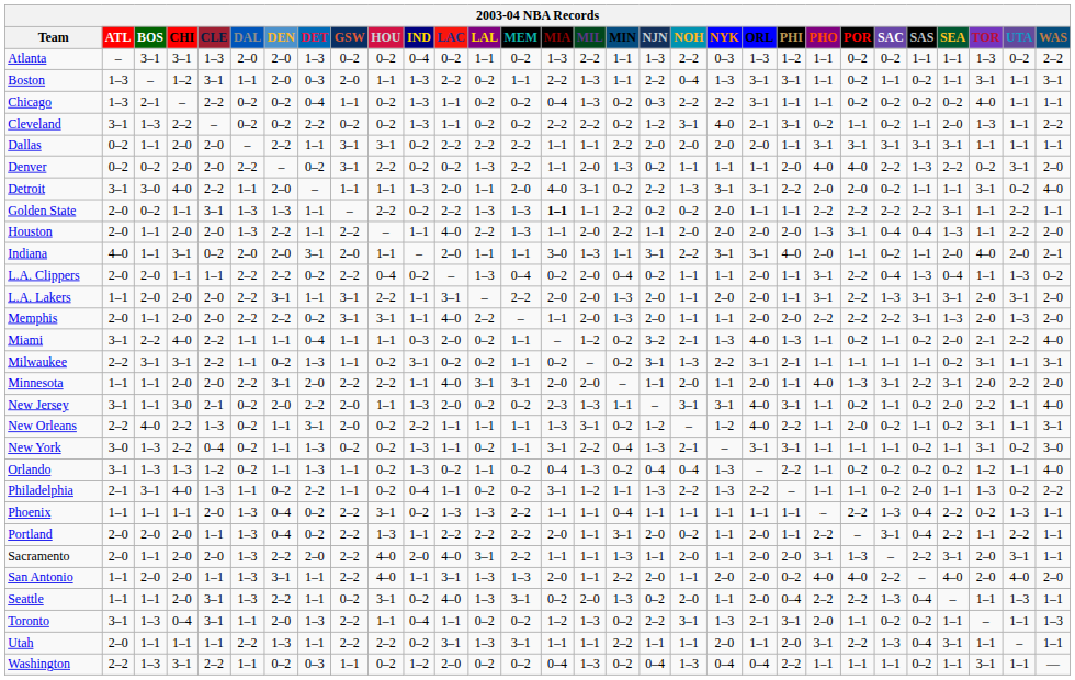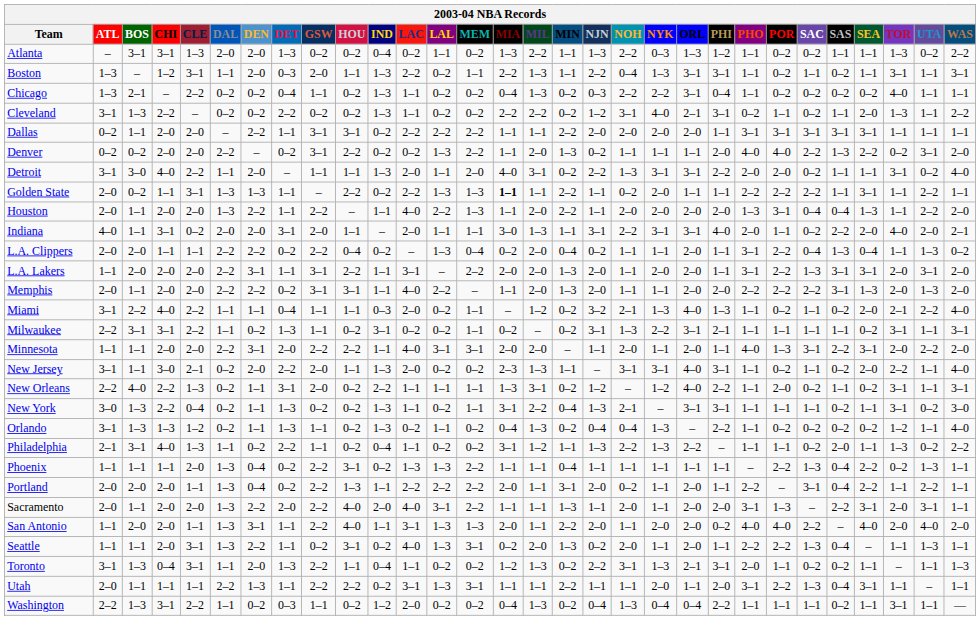 <table class="wikitable" style="font-size:90%; text-align:center;">
 <tr>
 <th colspan=30>2003-04 NBA Records</th>
 </tr>
 <tr>
 <th width=100>Team</th>
 <th style="background:#FF0000;color:#FFFFFF;width=35">ATL</th>
 <th style="background:#006400;color:#FFFFFF;width=35">BOS</th>
 <th style="background:#FF0000;color:#000000;width=35">CHI</th>
 <th style="background:#9F1F32;color:#001D43;width=35">CLE</th>
 <th style="background:#0055BA;color:#898D8F;width=35">DAL</th>
 <th style="background:#4C92CC;color:#FDB827;width=35">DEN</th>
 <th style="background:#006BB7;color:#ED164B;width=35">DET</th>
 <th style="background:#072E63;color:#DC5A34;width=35">GSW</th>
 <th style="background:#D31145;color:#CBD4D8;width=35">HOU</th>
 <th style="background:#000080;color:#FFD700;width=35">IND</th>
 <th style="background:#F9160D;color:#1A2E8B;width=35">LAC</th>
 <th style="background:#800080;color:#FFD700;width=35">LAL</th>
 <th style="background:#000000;color:#0CB2AC;width=35">MEM</th>
 <th style="background:#000000;color:#8B0000;width=35">MIA</th>
 <th style="background:#00471B;color:#5C378A;width=35">MIL</th>
 <th style="background:#044D80;color:#000000;width=35">MIN</th>
 <th style="background:#12305B;color:#C4CED4;width=35">NJN</th>
 <th style="background:#0093B1;color:#FDB827;width=35">NOH</th>
 <th style="background:#0000FF;color:#FF8C00;width=35">NYK</th>
 <th style="background:#0000FF;color:#000000;width=35">ORL</th>
 <th style="background:#000000;color:#BB9754;width=35">PHI</th>
 <th style="background:#800080;color:#FF4500;width=35">PHO</th>
 <th style="background:#000000;color:#FF0000;width=35">POR</th>
 <th style="background:#6846A8;color:#FFFFFF;width=35">SAC</th>
 <th style="background:#000000;color:#C0C0C0;width=35">SAS</th>
 <th style="background:#005831;color:#FFC322;width=35">SEA</th>
 <th style="background:#7436BF;color:#BE0F34;width=35">TOR</th>
 <th style="background:#644A9C;color:#149BC7;width=35">UTA</th>
 <th style="background:#044D7D;color:#BC7A44;width=35">WAS</th>
 </tr>
 <tr>
 <td style="text-align:left;"><a href='#'>Atlanta</a></td>
 <td>–</td>
 <td>3–1</td>
 <td>3–1</td>
 <td>1–3</td>
 <td>2–0</td>
 <td>2–0</td>
 <td>1–3</td>
 <td>0–2</td>
 <td>0–2</td>
 <td>0–4</td>
 <td>0–2</td>
 <td>1–1</td>
 <td>0–2</td>
 <td>1–3</td>
 <td>2–2</td>
 <td>1–1</td>
 <td>1–3</td>
 <td>2–2</td>
 <td>0–3</td>
 <td>1–3</td>
 <td>1–2</td>
 <td>1–1</td>
 <td>0–2</td>
 <td>0–2</td>
 <td>1–1</td>
 <td>1–1</td>
 <td>1–3</td>
 <td>0–2</td>
 <td>2–2</td>
 </tr>
 <tr>
 <td style="text-align:left;"><a href='#'>Boston</a></td>
 <td>1–3</td>
 <td>–</td>
 <td>1–2</td>
 <td>3–1</td>
 <td>1–1</td>
 <td>2–0</td>
 <td>0–3</td>
 <td>2–0</td>
 <td>1–1</td>
 <td>1–3</td>
 <td>2–2</td>
 <td>0–2</td>
 <td>1–1</td>
 <td>2–2</td>
 <td>1–3</td>
 <td>1–1</td>
 <td>2–2</td>
 <td>0–4</td>
 <td>1–3</td>
 <td>3–1</td>
 <td>3–1</td>
 <td>1–1</td>
 <td>0–2</td>
 <td>1–1</td>
 <td>0–2</td>
 <td>1–1</td>
 <td>3–1</td>
 <td>1–1</td>
 <td>3–1</td>
 </tr>
 <tr>
 <td style="text-align:left;"><a href='#'>Chicago</a></td>
 <td>1–3</td>
 <td>2–1</td>
 <td>–</td>
 <td>2–2</td>
 <td>0–2</td>
 <td>0–2</td>
 <td>0–4</td>
 <td>1–1</td>
 <td>0–2</td>
 <td>1–3</td>
 <td>1–1</td>
 <td>0–2</td>
 <td>0–2</td>
 <td>0–4</td>
 <td>1–3</td>
 <td>0–2</td>
 <td>0–3</td>
 <td>2–2</td>
 <td>2–2</td>
 <td>3–1</td>
-<td>1–1</td>
+<td>0–4</td>
 <td>1–1</td>
 <td>0–2</td>
 <td>0–2</td>
 <td>0–2</td>
 <td>0–2</td>
 <td>4–0</td>
 <td>1–1</td>
 <td>1–1</td>
 </tr>
 <tr>
 <td style="text-align:left;"><a href='#'>Cleveland</a></td>
 <td>3–1</td>
 <td>1–3</td>
 <td>2–2</td>
 <td>–</td>
 <td>0–2</td>
 <td>0–2</td>
 <td>2–2</td>
 <td>0–2</td>
 <td>0–2</td>
 <td>1–3</td>
 <td>1–1</td>
 <td>0–2</td>
 <td>0–2</td>
 <td>2–2</td>
 <td>2–2</td>
 <td>0–2</td>
 <td>1–2</td>
 <td>3–1</td>
 <td>4–0</td>
 <td>2–1</td>
 <td>3–1</td>
 <td>0–2</td>
 <td>1–1</td>
 <td>0–2</td>
 <td>1–1</td>
 <td>2–0</td>
 <td>1–3</td>
 <td>1–1</td>
 <td>2–2</td>
 </tr>
 <tr>
 <td style="text-align:left;"><a href='#'>Dallas</a></td>
 <td>0–2</td>
 <td>1–1</td>
 <td>2–0</td>
 <td>2–0</td>
 <td>–</td>
 <td>2–2</td>
 <td>1–1</td>
 <td>3–1</td>
 <td>3–1</td>
 <td>0–2</td>
 <td>2–2</td>
 <td>2–2</td>
 <td>2–2</td>
 <td>1–1</td>
 <td>1–1</td>
 <td>2–2</td>
 <td>2–0</td>
 <td>2–0</td>
 <td>2–0</td>
 <td>2–0</td>
 <td>1–1</td>
 <td>3–1</td>
 <td>3–1</td>
 <td>3–1</td>
 <td>3–1</td>
 <td>3–1</td>
 <td>1–1</td>
 <td>1–1</td>
 <td>1–1</td>
 </tr>
 <tr>
 <td style="text-align:left;"><a href='#'>Denver</a></td>
 <td>0–2</td>
 <td>0–2</td>
 <td>2–0</td>
 <td>2–0</td>
 <td>2–2</td>
 <td>–</td>
 <td>0–2</td>
 <td>3–1</td>
 <td>2–2</td>
 <td>0–2</td>
 <td>0–2</td>
 <td>1–3</td>
 <td>2–2</td>
 <td>1–1</td>
 <td>2–0</td>
 <td>1–3</td>
 <td>0–2</td>
 <td>1–1</td>
 <td>1–1</td>
 <td>1–1</td>
 <td>2–0</td>
 <td>4–0</td>
 <td>4–0</td>
 <td>2–2</td>
 <td>1–3</td>
 <td>2–2</td>
 <td>0–2</td>
 <td>3–1</td>
 <td>2–0</td>
 </tr>
 <tr>
 <td style="text-align:left;"><a href='#'>Detroit</a></td>
 <td>3–1</td>
 <td>3–0</td>
 <td>4–0</td>
 <td>2–2</td>
 <td>1–1</td>
 <td>2–0</td>
 <td>–</td>
 <td>1–1</td>
 <td>1–1</td>
 <td>1–3</td>
 <td>2–0</td>
 <td>1–1</td>
 <td>2–0</td>
 <td>4–0</td>
 <td>3–1</td>
 <td>0–2</td>
 <td>2–2</td>
 <td>1–3</td>
 <td>3–1</td>
 <td>3–1</td>
 <td>2–2</td>
 <td>2–0</td>
 <td>2–0</td>
 <td>0–2</td>
 <td>1–1</td>
 <td>1–1</td>
 <td>3–1</td>
 <td>0–2</td>
 <td>4–0</td>
 </tr>
 <tr>
 <td style="text-align:left;"><a href='#'>Golden State</a></td>
 <td>2–0</td>
 <td>0–2</td>
 <td>1–1</td>
 <td>3–1</td>
 <td>1–3</td>
 <td>1–3</td>
 <td>1–1</td>
 <td>–</td>
 <td>2–2</td>
 <td>0–2</td>
 <td>2–2</td>
 <td>1–3</td>
 <td>1–3</td>
 <td><strong>1–1</strong></td>
 <td>1–1</td>
 <td>2–2</td>
-<td>0–2</td>
+<td>1–1</td>
 <td>0–2</td>
 <td>2–0</td>
 <td>1–1</td>
 <td>1–1</td>
 <td>2–2</td>
 <td>2–2</td>
 <td>2–2</td>
-<td>2–2</td>
+<td>1–1</td>
 <td>3–1</td>
 <td>1–1</td>
 <td>2–2</td>
 <td>1–1</td>
 </tr>
 <tr>
 <td style="text-align:left;"><a href='#'>Houston</a></td>
 <td>2–0</td>
 <td>1–1</td>
 <td>2–0</td>
 <td>2–0</td>
 <td>1–3</td>
 <td>2–2</td>
 <td>1–1</td>
 <td>2–2</td>
 <td>–</td>
 <td>1–1</td>
 <td>4–0</td>
 <td>2–2</td>
 <td>1–3</td>
 <td>1–1</td>
 <td>2–0</td>
 <td>2–2</td>
 <td>1–1</td>
 <td>2–0</td>
 <td>2–0</td>
 <td>2–0</td>
 <td>2–0</td>
 <td>1–3</td>
 <td>3–1</td>
 <td>0–4</td>
 <td>0–4</td>
 <td>1–3</td>
 <td>1–1</td>
 <td>2–2</td>
 <td>2–0</td>
 </tr>
 <tr>
 <td style="text-align:left;"><a href='#'>Indiana</a></td>
 <td>4–0</td>
 <td>1–1</td>
 <td>3–1</td>
 <td>0–2</td>
 <td>2–0</td>
 <td>2–0</td>
 <td>3–1</td>
 <td>2–0</td>
 <td>1–1</td>
 <td>–</td>
 <td>2–0</td>
 <td>1–1</td>
 <td>1–1</td>
 <td>3–0</td>
 <td>1–3</td>
 <td>1–1</td>
 <td>3–1</td>
 <td>2–2</td>
 <td>3–1</td>
 <td>3–1</td>
 <td>4–0</td>
 <td>2–0</td>
 <td>1–1</td>
 <td>0–2</td>
-<td>1–1</td>
+<td>2–2</td>
 <td>2–0</td>
 <td>4–0</td>
 <td>2–0</td>
 <td>2–1</td>
 </tr>
 <tr>
 <td style="text-align:left;"><a href='#'>L.A. Clippers</a></td>
 <td>2–0</td>
 <td>2–0</td>
 <td>1–1</td>
 <td>1–1</td>
 <td>2–2</td>
 <td>2–2</td>
 <td>0–2</td>
 <td>2–2</td>
 <td>0–4</td>
 <td>0–2</td>
 <td>–</td>
 <td>1–3</td>
 <td>0–4</td>
 <td>0–2</td>
 <td>2–0</td>
 <td>0–4</td>
 <td>0–2</td>
 <td>1–1</td>
 <td>1–1</td>
 <td>2–0</td>
 <td>1–1</td>
 <td>3–1</td>
 <td>2–2</td>
 <td>0–4</td>
 <td>1–3</td>
 <td>0–4</td>
 <td>1–1</td>
 <td>1–3</td>
 <td>0–2</td>
 </tr>
 <tr>
 <td style="text-align:left;"><a href='#'>L.A. Lakers</a></td>
 <td>1–1</td>
 <td>2–0</td>
 <td>2–0</td>
 <td>2–0</td>
 <td>2–2</td>
 <td>3–1</td>
 <td>1–1</td>
 <td>3–1</td>
 <td>2–2</td>
 <td>1–1</td>
 <td>3–1</td>
 <td>–</td>
 <td>2–2</td>
 <td>2–0</td>
 <td>2–0</td>
 <td>1–3</td>
 <td>2–0</td>
 <td>1–1</td>
 <td>2–0</td>
 <td>2–0</td>
 <td>1–1</td>
 <td>3–1</td>
 <td>2–2</td>
 <td>1–3</td>
 <td>3–1</td>
 <td>3–1</td>
 <td>2–0</td>
 <td>3–1</td>
 <td>2–0</td>
 </tr>
 <tr>
 <td style="text-align:left;"><a href='#'>Memphis</a></td>
 <td>2–0</td>
 <td>1–1</td>
 <td>2–0</td>
 <td>2–0</td>
 <td>2–2</td>
 <td>2–2</td>
 <td>0–2</td>
 <td>3–1</td>
 <td>3–1</td>
 <td>1–1</td>
 <td>4–0</td>
 <td>2–2</td>
 <td>–</td>
 <td>1–1</td>
 <td>2–0</td>
 <td>1–3</td>
 <td>2–0</td>
 <td>1–1</td>
 <td>1–1</td>
 <td>2–0</td>
 <td>2–0</td>
 <td>2–2</td>
 <td>2–2</td>
 <td>2–2</td>
 <td>3–1</td>
 <td>1–3</td>
 <td>2–0</td>
 <td>1–3</td>
 <td>2–0</td>
 </tr>
 <tr>
 <td style="text-align:left;"><a href='#'>Miami</a></td>
 <td>3–1</td>
 <td>2–2</td>
 <td>4–0</td>
 <td>2–2</td>
 <td>1–1</td>
 <td>1–1</td>
 <td>0–4</td>
 <td>1–1</td>
 <td>1–1</td>
 <td>0–3</td>
 <td>2–0</td>
 <td>0–2</td>
 <td>1–1</td>
 <td>–</td>
 <td>1–2</td>
 <td>0–2</td>
 <td>3–2</td>
 <td>2–1</td>
 <td>1–3</td>
 <td>4–0</td>
 <td>1–3</td>
 <td>1–1</td>
 <td>0–2</td>
 <td>1–1</td>
 <td>0–2</td>
 <td>2–0</td>
 <td>2–1</td>
 <td>2–2</td>
 <td>4–0</td>
 </tr>
 <tr>
 <td style="text-align:left;"><a href='#'>Milwaukee</a></td>
 <td>2–2</td>
 <td>3–1</td>
 <td>3–1</td>
 <td>2–2</td>
 <td>1–1</td>
 <td>0–2</td>
 <td>1–3</td>
 <td>1–1</td>
 <td>0–2</td>
 <td>3–1</td>
 <td>0–2</td>
 <td>0–2</td>
 <td>1–1</td>
 <td>0–2</td>
 <td>–</td>
 <td>0–2</td>
 <td>3–1</td>
 <td>1–3</td>
 <td>2–2</td>
 <td>3–1</td>
 <td>2–1</td>
 <td>1–1</td>
 <td>1–1</td>
 <td>1–1</td>
 <td>1–1</td>
 <td>0–2</td>
 <td>3–1</td>
 <td>1–1</td>
 <td>3–1</td>
 </tr>
 <tr>
 <td style="text-align:left;"><a href='#'>Minnesota</a></td>
 <td>1–1</td>
 <td>1–1</td>
 <td>2–0</td>
 <td>2–0</td>
 <td>2–2</td>
 <td>3–1</td>
 <td>2–0</td>
 <td>2–2</td>
 <td>2–2</td>
 <td>1–1</td>
 <td>4–0</td>
 <td>3–1</td>
 <td>3–1</td>
 <td>2–0</td>
 <td>2–0</td>
 <td>–</td>
 <td>1–1</td>
 <td>2–0</td>
 <td>1–1</td>
 <td>2–0</td>
 <td>1–1</td>
 <td>4–0</td>
 <td>1–3</td>
 <td>3–1</td>
 <td>2–2</td>
 <td>3–1</td>
 <td>2–0</td>
 <td>2–2</td>
 <td>2–0</td>
 </tr>
 <tr>
 <td style="text-align:left;"><a href='#'>New Jersey</a></td>
 <td>3–1</td>
 <td>1–1</td>
 <td>3–0</td>
 <td>2–1</td>
 <td>0–2</td>
 <td>2–0</td>
 <td>2–2</td>
 <td>2–0</td>
 <td>1–1</td>
 <td>1–3</td>
 <td>2–0</td>
 <td>0–2</td>
 <td>0–2</td>
 <td>2–3</td>
 <td>1–3</td>
 <td>1–1</td>
 <td>–</td>
 <td>3–1</td>
 <td>3–1</td>
 <td>4–0</td>
 <td>3–1</td>
 <td>1–1</td>
 <td>0–2</td>
 <td>1–1</td>
 <td>0–2</td>
 <td>2–0</td>
 <td>2–2</td>
 <td>1–1</td>
 <td>4–0</td>
 </tr>
 <tr>
 <td style="text-align:left;"><a href='#'>New Orleans</a></td>
 <td>2–2</td>
 <td>4–0</td>
 <td>2–2</td>
 <td>1–3</td>
 <td>0–2</td>
 <td>1–1</td>
 <td>3–1</td>
 <td>2–0</td>
 <td>0–2</td>
 <td>2–2</td>
 <td>1–1</td>
 <td>1–1</td>
 <td>1–1</td>
 <td>1–3</td>
 <td>3–1</td>
 <td>0–2</td>
 <td>1–2</td>
 <td>–</td>
 <td>1–2</td>
 <td>4–0</td>
 <td>2–2</td>
 <td>1–1</td>
 <td>2–0</td>
 <td>0–2</td>
 <td>1–1</td>
 <td>0–2</td>
 <td>3–1</td>
 <td>1–1</td>
 <td>3–1</td>
 </tr>
 <tr>
 <td style="text-align:left;"><a href='#'>New York</a></td>
 <td>3–0</td>
 <td>1–3</td>
 <td>2–2</td>
 <td>0–4</td>
 <td>0–2</td>
 <td>1–1</td>
 <td>1–3</td>
 <td>0–2</td>
 <td>0–2</td>
 <td>1–3</td>
 <td>1–1</td>
 <td>0–2</td>
 <td>1–1</td>
 <td>3–1</td>
 <td>2–2</td>
 <td>0–4</td>
 <td>1–3</td>
 <td>2–1</td>
 <td>–</td>
 <td>3–1</td>
 <td>3–1</td>
 <td>1–1</td>
 <td>1–1</td>
 <td>1–1</td>
 <td>0–2</td>
 <td>1–1</td>
 <td>3–1</td>
 <td>0–2</td>
 <td>3–0</td>
 </tr>
 <tr>
 <td style="text-align:left;"><a href='#'>Orlando</a></td>
 <td>3–1</td>
 <td>1–3</td>
 <td>1–3</td>
 <td>1–2</td>
 <td>0–2</td>
 <td>1–1</td>
 <td>1–3</td>
 <td>1–1</td>
 <td>0–2</td>
 <td>1–3</td>
 <td>0–2</td>
 <td>1–1</td>
 <td>0–2</td>
 <td>0–4</td>
 <td>1–3</td>
 <td>0–2</td>
 <td>0–4</td>
 <td>0–4</td>
 <td>1–3</td>
 <td>–</td>
 <td>2–2</td>
 <td>1–1</td>
 <td>0–2</td>
 <td>0–2</td>
 <td>0–2</td>
 <td>0–2</td>
 <td>1–2</td>
 <td>1–1</td>
 <td>4–0</td>
 </tr>
 <tr>
 <td style="text-align:left;"><a href='#'>Philadelphia</a></td>
 <td>2–1</td>
 <td>3–1</td>
 <td>4–0</td>
 <td>1–3</td>
 <td>1–1</td>
 <td>0–2</td>
 <td>2–2</td>
 <td>1–1</td>
 <td>0–2</td>
 <td>0–4</td>
 <td>1–1</td>
 <td>0–2</td>
 <td>0–2</td>
 <td>3–1</td>
 <td>1–2</td>
 <td>1–1</td>
 <td>1–3</td>
 <td>2–2</td>
 <td>1–3</td>
 <td>2–2</td>
 <td>–</td>
 <td>1–1</td>
 <td>1–1</td>
 <td>0–2</td>
 <td>2–0</td>
 <td>1–1</td>
 <td>1–3</td>
 <td>0–2</td>
 <td>2–2</td>
 </tr>
 <tr>
 <td style="text-align:left;"><a href='#'>Phoenix</a></td>
 <td>1–1</td>
 <td>1–1</td>
 <td>1–1</td>
 <td>2–0</td>
 <td>1–3</td>
 <td>0–4</td>
 <td>0–2</td>
 <td>2–2</td>
 <td>3–1</td>
 <td>0–2</td>
 <td>1–3</td>
 <td>1–3</td>
 <td>2–2</td>
 <td>1–1</td>
 <td>1–1</td>
 <td>0–4</td>
 <td>1–1</td>
 <td>1–1</td>
 <td>1–1</td>
 <td>1–1</td>
 <td>1–1</td>
 <td>–</td>
 <td>2–2</td>
 <td>1–3</td>
 <td>0–4</td>
 <td>2–2</td>
 <td>0–2</td>
 <td>1–3</td>
 <td>1–1</td>
 </tr>
 <tr>
 <td style="text-align:left;"><a href='#'>Portland</a></td>
 <td>2–0</td>
 <td>2–0</td>
 <td>2–0</td>
 <td>1–1</td>
 <td>1–3</td>
 <td>0–4</td>
 <td>0–2</td>
 <td>2–2</td>
 <td>1–3</td>
 <td>1–1</td>
 <td>2–2</td>
 <td>2–2</td>
 <td>2–2</td>
 <td>2–0</td>
 <td>1–1</td>
 <td>3–1</td>
 <td>2–0</td>
 <td>0–2</td>
 <td>1–1</td>
 <td>2–0</td>
 <td>1–1</td>
 <td>2–2</td>
 <td>–</td>
 <td>3–1</td>
 <td>0–4</td>
 <td>2–2</td>
 <td>1–1</td>
 <td>2–2</td>
 <td>1–1</td>
 </tr>
 <tr>
 <td style="text-align:left;">Sacramento</td>
 <td>2–0</td>
 <td>1–1</td>
 <td>2–0</td>
 <td>2–0</td>
 <td>1–3</td>
 <td>2–2</td>
 <td>2–0</td>
 <td>2–2</td>
 <td>4–0</td>
 <td>2–0</td>
 <td>4–0</td>
 <td>3–1</td>
 <td>2–2</td>
 <td>1–1</td>
 <td>1–1</td>
 <td>1–3</td>
 <td>1–1</td>
 <td>2–0</td>
 <td>1–1</td>
 <td>2–0</td>
 <td>2–0</td>
 <td>3–1</td>
 <td>1–3</td>
 <td>–</td>
 <td>2–2</td>
 <td>3–1</td>
 <td>2–0</td>
 <td>3–1</td>
 <td>1–1</td>
 </tr>
 <tr>
 <td style="text-align:left;"><a href='#'>San Antonio</a></td>
 <td>1–1</td>
 <td>2–0</td>
 <td>2–0</td>
 <td>1–1</td>
 <td>1–3</td>
 <td>3–1</td>
 <td>1–1</td>
 <td>2–2</td>
 <td>4–0</td>
 <td>1–1</td>
 <td>3–1</td>
 <td>1–3</td>
 <td>1–3</td>
 <td>2–0</td>
 <td>1–1</td>
 <td>2–2</td>
 <td>2–0</td>
 <td>1–1</td>
 <td>2–0</td>
 <td>2–0</td>
 <td>0–2</td>
 <td>4–0</td>
 <td>4–0</td>
 <td>2–2</td>
 <td>–</td>
 <td>4–0</td>
 <td>2–0</td>
 <td>4–0</td>
 <td>2–0</td>
 </tr>
 <tr>
 <td style="text-align:left;"><a href='#'>Seattle</a></td>
 <td>1–1</td>
 <td>1–1</td>
 <td>2–0</td>
 <td>3–1</td>
 <td>1–3</td>
 <td>2–2</td>
 <td>1–1</td>
 <td>0–2</td>
 <td>3–1</td>
 <td>0–2</td>
 <td>4–0</td>
 <td>1–3</td>
 <td>3–1</td>
 <td>0–2</td>
 <td>2–0</td>
 <td>1–3</td>
 <td>0–2</td>
 <td>2–0</td>
 <td>1–1</td>
 <td>2–0</td>
-<td>0–4</td>
+<td>1–1</td>
 <td>2–2</td>
 <td>2–2</td>
 <td>1–3</td>
 <td>0–4</td>
 <td>–</td>
 <td>1–1</td>
 <td>1–3</td>
 <td>1–1</td>
 </tr>
 <tr>
 <td style="text-align:left;"><a href='#'>Toronto</a></td>
 <td>3–1</td>
 <td>1–3</td>
 <td>0–4</td>
 <td>3–1</td>
 <td>1–1</td>
 <td>2–0</td>
 <td>1–3</td>
 <td>2–2</td>
 <td>1–1</td>
 <td>0–4</td>
 <td>1–1</td>
 <td>0–2</td>
 <td>0–2</td>
 <td>1–2</td>
 <td>1–3</td>
 <td>0–2</td>
 <td>2–2</td>
 <td>3–1</td>
 <td>1–3</td>
 <td>2–1</td>
 <td>3–1</td>
 <td>2–0</td>
 <td>1–1</td>
 <td>0–2</td>
 <td>0–2</td>
 <td>1–1</td>
 <td>–</td>
 <td>1–1</td>
 <td>1–3</td>
 </tr>
 <tr>
 <td style="text-align:left;"><a href='#'>Utah</a></td>
 <td>2–0</td>
 <td>1–1</td>
 <td>1–1</td>
 <td>1–1</td>
 <td>2–2</td>
 <td>1–3</td>
 <td>1–1</td>
 <td>2–2</td>
 <td>2–2</td>
 <td>0–2</td>
 <td>3–1</td>
 <td>1–3</td>
 <td>3–1</td>
 <td>1–1</td>
 <td>1–1</td>
 <td>2–2</td>
 <td>1–1</td>
 <td>1–1</td>
 <td>2–0</td>
 <td>1–1</td>
 <td>2–0</td>
 <td>3–1</td>
 <td>2–2</td>
 <td>1–3</td>
 <td>0–4</td>
 <td>3–1</td>
 <td>1–1</td>
 <td>–</td>
 <td>1–1</td>
 </tr>
 <tr>
 <td style="text-align:left;"><a href='#'>Washington</a></td>
 <td>2–2</td>
 <td>1–3</td>
 <td>3–1</td>
 <td>2–2</td>
 <td>1–1</td>
 <td>0–2</td>
 <td>0–3</td>
 <td>1–1</td>
 <td>0–2</td>
 <td>1–2</td>
 <td>2–0</td>
 <td>0–2</td>
 <td>0–2</td>
 <td>0–4</td>
 <td>1–3</td>
 <td>0–2</td>
 <td>0–4</td>
 <td>1–3</td>
 <td>0–4</td>
 <td>0–4</td>
 <td>2–2</td>
 <td>1–1</td>
 <td>1–1</td>
 <td>1–1</td>
 <td>0–2</td>
 <td>1–1</td>
 <td>3–1</td>
 <td>1–1</td>
 <td>—</td>
 </tr>
 </table>
